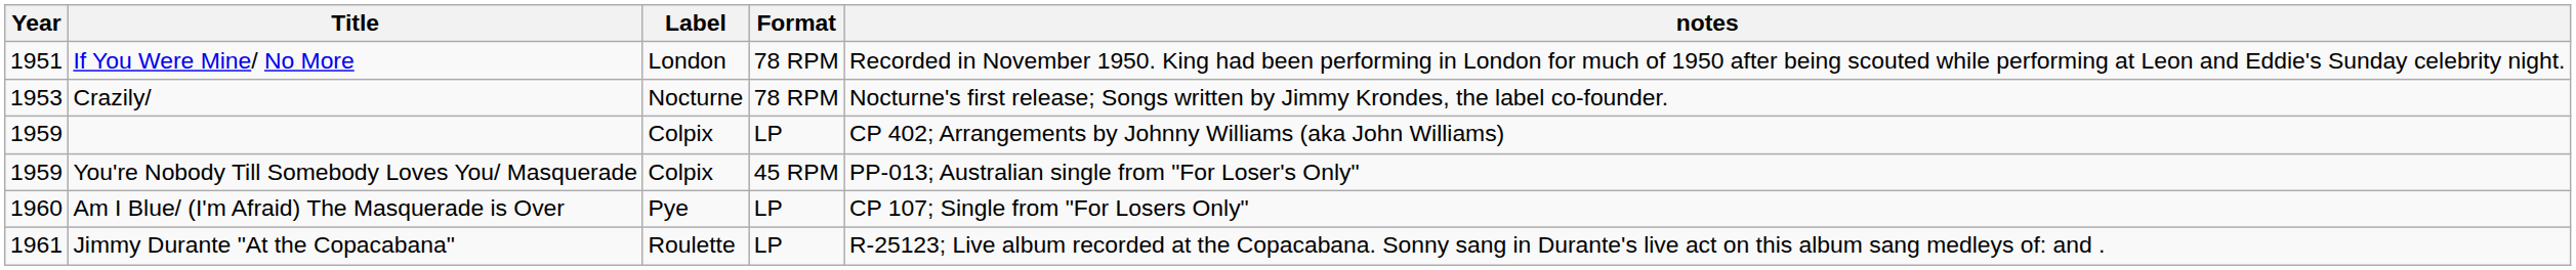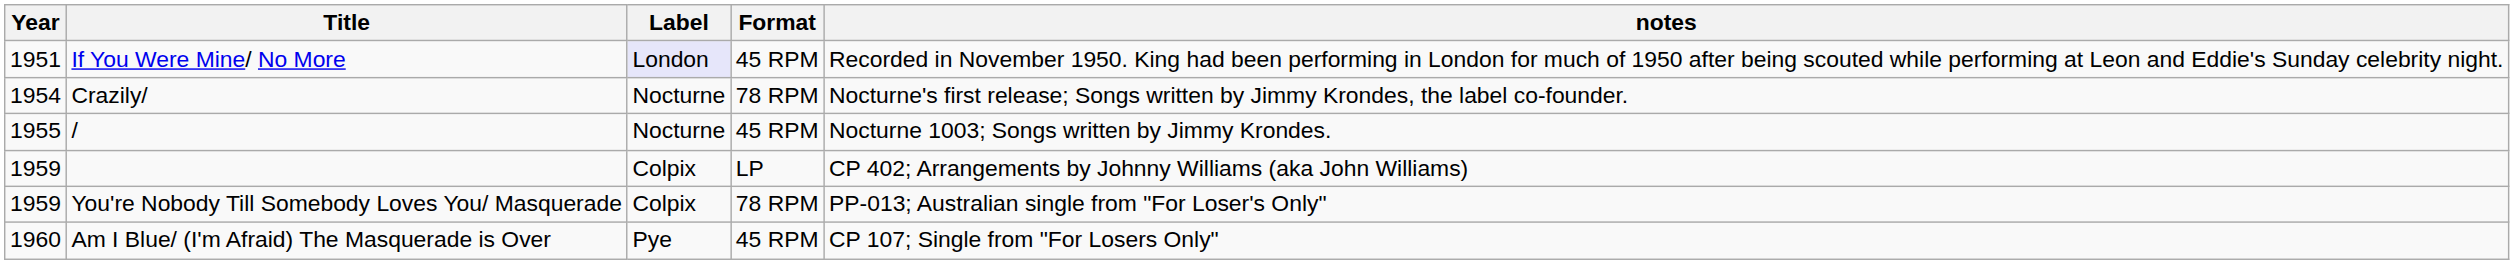 <table class="wikitable">
 <tr>
 <th>Year</th>
 <th>Title</th>
 <th>Label</th>
 <th>Format</th>
 <th>notes</th>
 </tr>
 <tr>
 <td>1951</td>
 <td><a href='#'>If You Were Mine</a>/ <a href='#'>No More</a></td>
-<td>London</td>
-<td>78 RPM</td>
+<td style="background: lavender;">London</td>
+<td>45 RPM</td>
 <td>Recorded in November 1950. King had been performing in London for much of 1950 after being scouted while performing at Leon and Eddie's Sunday celebrity night.</td>
 </tr>
 <tr>
-<td>1953</td>
+<td>1954</td>
 <td>Crazily/</td>
 <td>Nocturne</td>
 <td>78 RPM</td>
 <td>Nocturne's first release; Songs written by Jimmy Krondes, the label co-founder.</td>
+</tr>
+<tr>
+<td>1955</td>
+<td>/</td>
+<td>Nocturne</td>
+<td>45 RPM</td>
+<td>Nocturne 1003; Songs written by Jimmy Krondes.</td>
 </tr>
 <tr>
 <td>1959</td>
 <td></td>
 <td>Colpix</td>
 <td>LP</td>
 <td>CP 402; Arrangements by Johnny Williams (aka John Williams) </td>
 </tr>
 <tr>
 <td>1959</td>
 <td>You're Nobody Till Somebody Loves You/ Masquerade</td>
 <td>Colpix</td>
-<td>45 RPM</td>
+<td>78 RPM</td>
 <td>PP-013; Australian single from "For Loser's Only" </td>
 </tr>
 <tr>
 <td>1960</td>
 <td>Am I Blue/ (I'm Afraid) The Masquerade is Over</td>
 <td>Pye</td>
-<td>LP</td>
+<td>45 RPM</td>
 <td>CP 107; Single from "For Losers Only"</td>
 </tr>
-<tr>
-<td>1961</td>
-<td>Jimmy Durante "At the Copacabana"</td>
-<td>Roulette</td>
-<td>LP</td>
-<td>R-25123; Live album recorded at the Copacabana. Sonny sang in Durante's live act on this album sang medleys of:  and .</td>
-</tr>
 </table>
